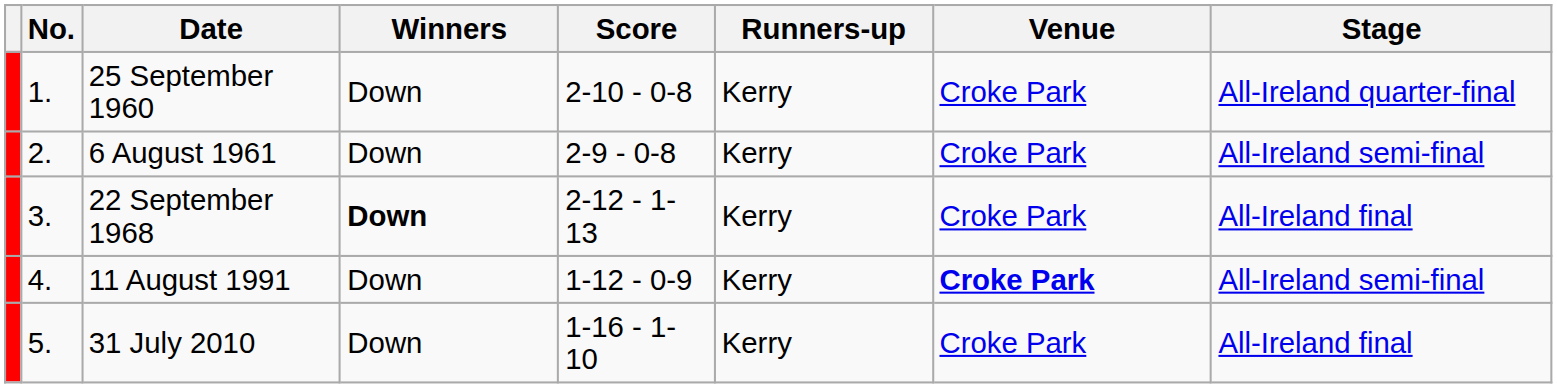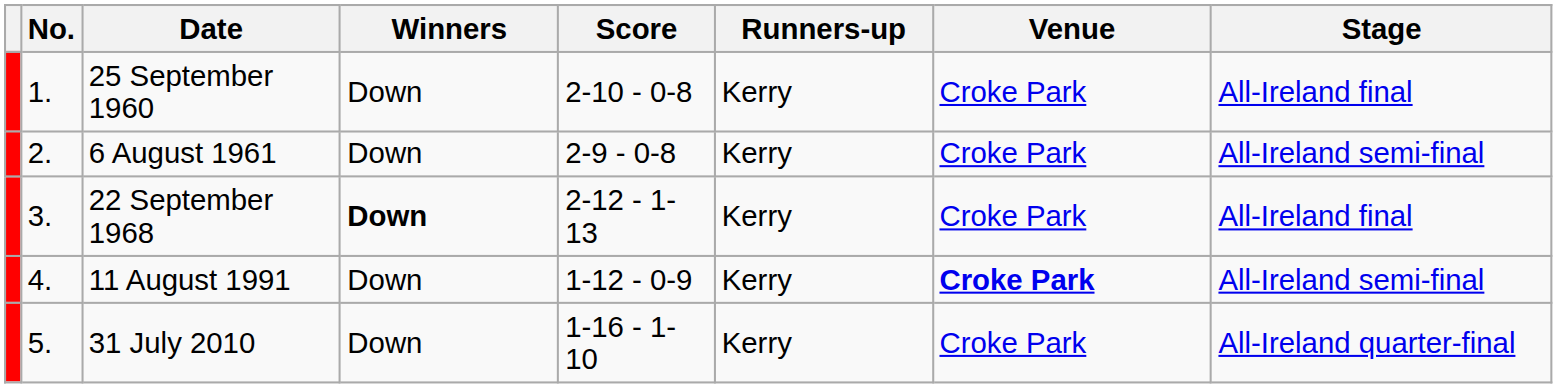 <table class="wikitable" style="font-size:90%">
 <tr>
 <th width=1></th>
 <th width=5>No.</th>
 <th width=120>Date</th>
 <th width=100>Winners</th>
 <th width=70>Score</th>
 <th width=100>Runners-up</th>
 <th width=130>Venue</th>
 <th width=160>Stage</th>
 </tr>
 <tr>
 <td style="background-color:red"></td>
 <td>1.</td>
 <td>25 September 1960</td>
 <td>Down</td>
 <td>2-10 - 0-8</td>
 <td>Kerry</td>
 <td><a href='#'>Croke Park</a></td>
-<td><a href='#'>All-Ireland quarter-final</a></td>
+<td><a href='#'>All-Ireland final</a></td>
 </tr>
 <tr>
 <td style="background-color:red"></td>
 <td>2.</td>
 <td>6 August 1961</td>
 <td>Down</td>
 <td>2-9 - 0-8</td>
 <td>Kerry</td>
 <td><a href='#'>Croke Park</a></td>
 <td><a href='#'>All-Ireland semi-final</a></td>
 </tr>
 <tr>
 <td style="background-color:red"></td>
 <td>3.</td>
 <td>22 September 1968</td>
 <td><strong>Down</strong></td>
 <td>2-12 - 1-13</td>
 <td>Kerry</td>
 <td><a href='#'>Croke Park</a></td>
 <td><a href='#'>All-Ireland final</a></td>
 </tr>
 <tr>
 <td style="background-color:red"></td>
 <td>4.</td>
 <td>11 August 1991</td>
 <td>Down</td>
 <td>1-12 - 0-9</td>
 <td>Kerry</td>
 <td><strong><a href='#'>Croke Park</a></strong></td>
 <td><a href='#'>All-Ireland semi-final</a></td>
 </tr>
 <tr>
 <td style="background-color:red"></td>
 <td>5.</td>
 <td>31 July 2010</td>
 <td>Down</td>
 <td>1-16 - 1-10</td>
 <td>Kerry</td>
 <td><a href='#'>Croke Park</a></td>
-<td><a href='#'>All-Ireland final</a></td>
+<td><a href='#'>All-Ireland quarter-final</a></td>
 </tr>
 </table>
